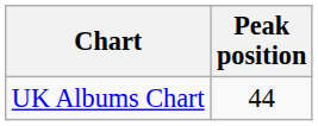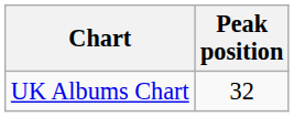 <table class="wikitable">
 <tr>
 <th style="text-align:center;">Chart</th>
 <th style="text-align:center;">Peak<br>position</th>
 </tr>
 <tr>
 <td align="left"><a href='#'>UK Albums Chart</a></td>
-<td style="text-align:center;">44</td>
+<td style="text-align:center;">32</td>
 </tr>
 </table>
